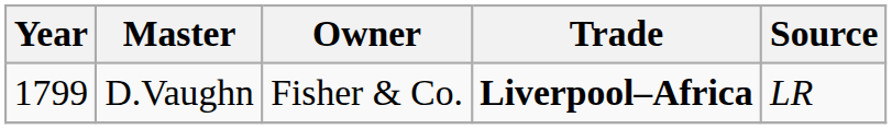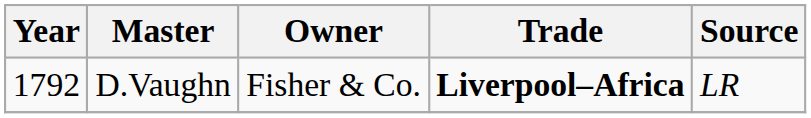 <table class=" wikitable">
 <tr>
 <th>Year</th>
 <th>Master</th>
 <th>Owner</th>
 <th>Trade</th>
 <th>Source</th>
 </tr>
 <tr>
-<td>1799</td>
+<td>1792</td>
 <td>D.Vaughn</td>
 <td>Fisher & Co.</td>
 <td><strong>Liverpool–Africa</strong></td>
 <td><em>LR</em></td>
 </tr>
 <tr>
 </tr>
 </table>
